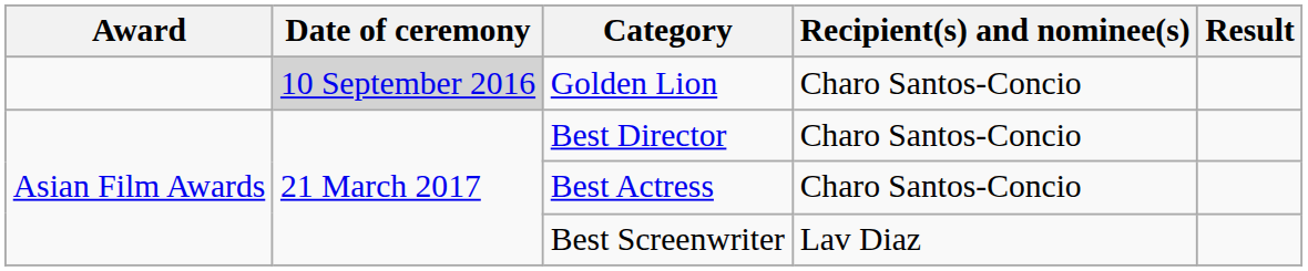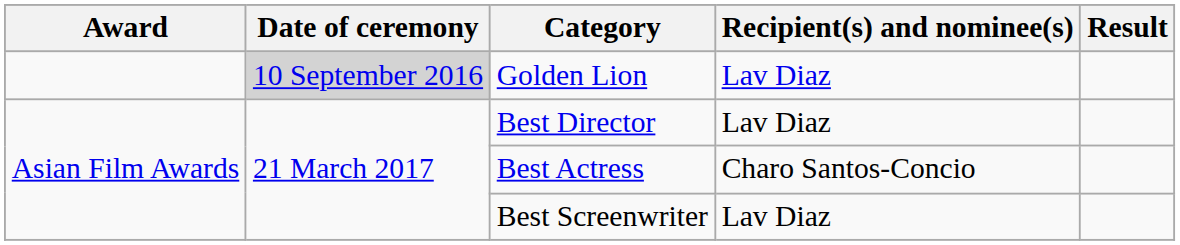 <table class="wikitable plainrowheaders sortable">
 <tr style="background:#ccc; text-align:center;">
 <th scope="col">Award</th>
 <th scope="col">Date of ceremony</th>
 <th scope="col">Category</th>
 <th scope="col">Recipient(s) and nominee(s)</th>
 <th scope="col">Result</th>
 </tr>
 <tr>
 <td></td>
 <td style="background: lightgrey;"><a href='#'>10 September 2016</a></td>
 <td><a href='#'>Golden Lion</a></td>
-<td>Charo Santos-Concio</td>
+<td><a href='#'>Lav Diaz</a></td>
 <td></td>
 </tr>
 <tr>
 <td rowspan="3"><a href='#'>Asian Film Awards</a></td>
 <td rowspan="3"><a href='#'>21 March 2017</a></td>
 <td><a href='#'>Best Director</a></td>
-<td>Charo Santos-Concio</td>
+<td>Lav Diaz</td>
 <td></td>
 </tr>
 <tr>
 <td><a href='#'>Best Actress</a></td>
 <td>Charo Santos-Concio</td>
 <td></td>
 </tr>
 <tr>
 <td>Best Screenwriter</td>
 <td>Lav Diaz</td>
 <td></td>
 </tr>
 </table>
